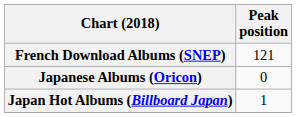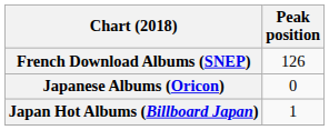 <table class="wikitable plainrowheaders" style="text-align:center">
 <tr>
 <th scope="col">Chart (2018)</th>
 <th scope="col">Peak<br>position</th>
 </tr>
 <tr>
 <th scope="row">French Download Albums (<a href='#'>SNEP</a>)</th>
-<td>121</td>
+<td>126</td>
 </tr>
 <tr>
 <th scope="row">Japanese Albums (<a href='#'>Oricon</a>)</th>
 <td>0</td>
 </tr>
 <tr>
 <th scope="row">Japan Hot Albums (<em><a href='#'>Billboard Japan</a></em>)</th>
 <td>1</td>
 </tr>
 <tr>
 </tr>
 </table>
